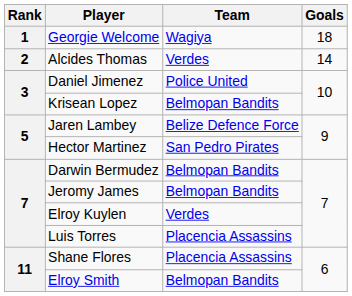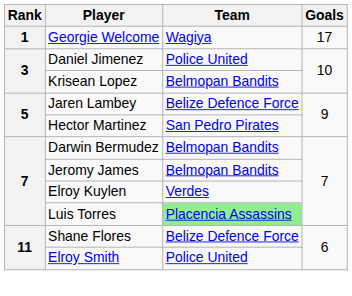 <table class="wikitable" style="text-align:center">
 <tr>
 <th>Rank</th>
 <th>Player</th>
 <th>Team</th>
 <th>Goals</th>
 </tr>
 <tr>
 <th rowspan="1">1</th>
 <td align="left"> <a href='#'>Georgie Welcome</a></td>
 <td align="left"><a href='#'>Wagiya</a></td>
-<td rowspan="1">18</td>
-</tr>
-<tr>
-<th rowspan="1">2</th>
-<td align="left"> Alcides Thomas</td>
-<td align="left"><a href='#'>Verdes</a></td>
-<td rowspan="1">14</td>
+<td rowspan="1">17</td>
 </tr>
 <tr>
 <th rowspan="2">3</th>
 <td align="left"> Daniel Jimenez</td>
 <td align="left"><a href='#'>Police United</a></td>
 <td rowspan="2">10</td>
 </tr>
 <tr>
 <td align="left"> Krisean Lopez</td>
 <td align="left"><a href='#'>Belmopan Bandits</a></td>
 </tr>
 <tr>
 <th rowspan="2">5</th>
 <td align="left"> Jaren Lambey</td>
 <td align="left"><a href='#'>Belize Defence Force</a></td>
 <td rowspan="2">9</td>
 </tr>
 <tr>
 <td align="left"> Hector Martinez</td>
 <td align="left"><a href='#'>San Pedro Pirates</a></td>
 </tr>
 <tr>
 <th rowspan="4">7</th>
 <td align="left"> Darwin Bermudez</td>
 <td align="left"><a href='#'>Belmopan Bandits</a></td>
 <td rowspan="4">7</td>
 </tr>
 <tr>
 <td align="left"> Jeromy James</td>
 <td align="left"><a href='#'>Belmopan Bandits</a></td>
 </tr>
 <tr>
 <td align="left"> Elroy Kuylen</td>
 <td align="left"><a href='#'>Verdes</a></td>
 </tr>
 <tr>
 <td align="left"> Luis Torres</td>
-<td align="left"><a href='#'>Placencia Assassins</a></td>
+<td align="left" style="background: lightgreen;"><a href='#'>Placencia Assassins</a></td>
 </tr>
 <tr>
 <th rowspan="2">11</th>
 <td align="left"> Shane Flores</td>
-<td align="left"><a href='#'>Placencia Assassins</a></td>
+<td align="left"><a href='#'>Belize Defence Force</a></td>
 <td rowspan="2">6</td>
 </tr>
 <tr>
 <td align="left"> <a href='#'>Elroy Smith</a></td>
-<td align="left"><a href='#'>Belmopan Bandits</a></td>
+<td align="left"><a href='#'>Police United</a></td>
 </tr>
 </table>
